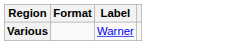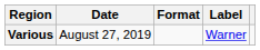 <table class="wikitable plainrowheaders">
 <tr>
 <th scope="col">Region</th>
+<th scope="col">Date</th>
 <th scope="col">Format</th>
 <th scope="col">Label</th>
 <th scope="col"></th>
 </tr>
 <tr>
 <th scope="row">Various</th>
+<td>August 27, 2019</td>
 <td></td>
 <td><a href='#'>Warner</a></td>
 <td></td>
 </tr>
 </table>
